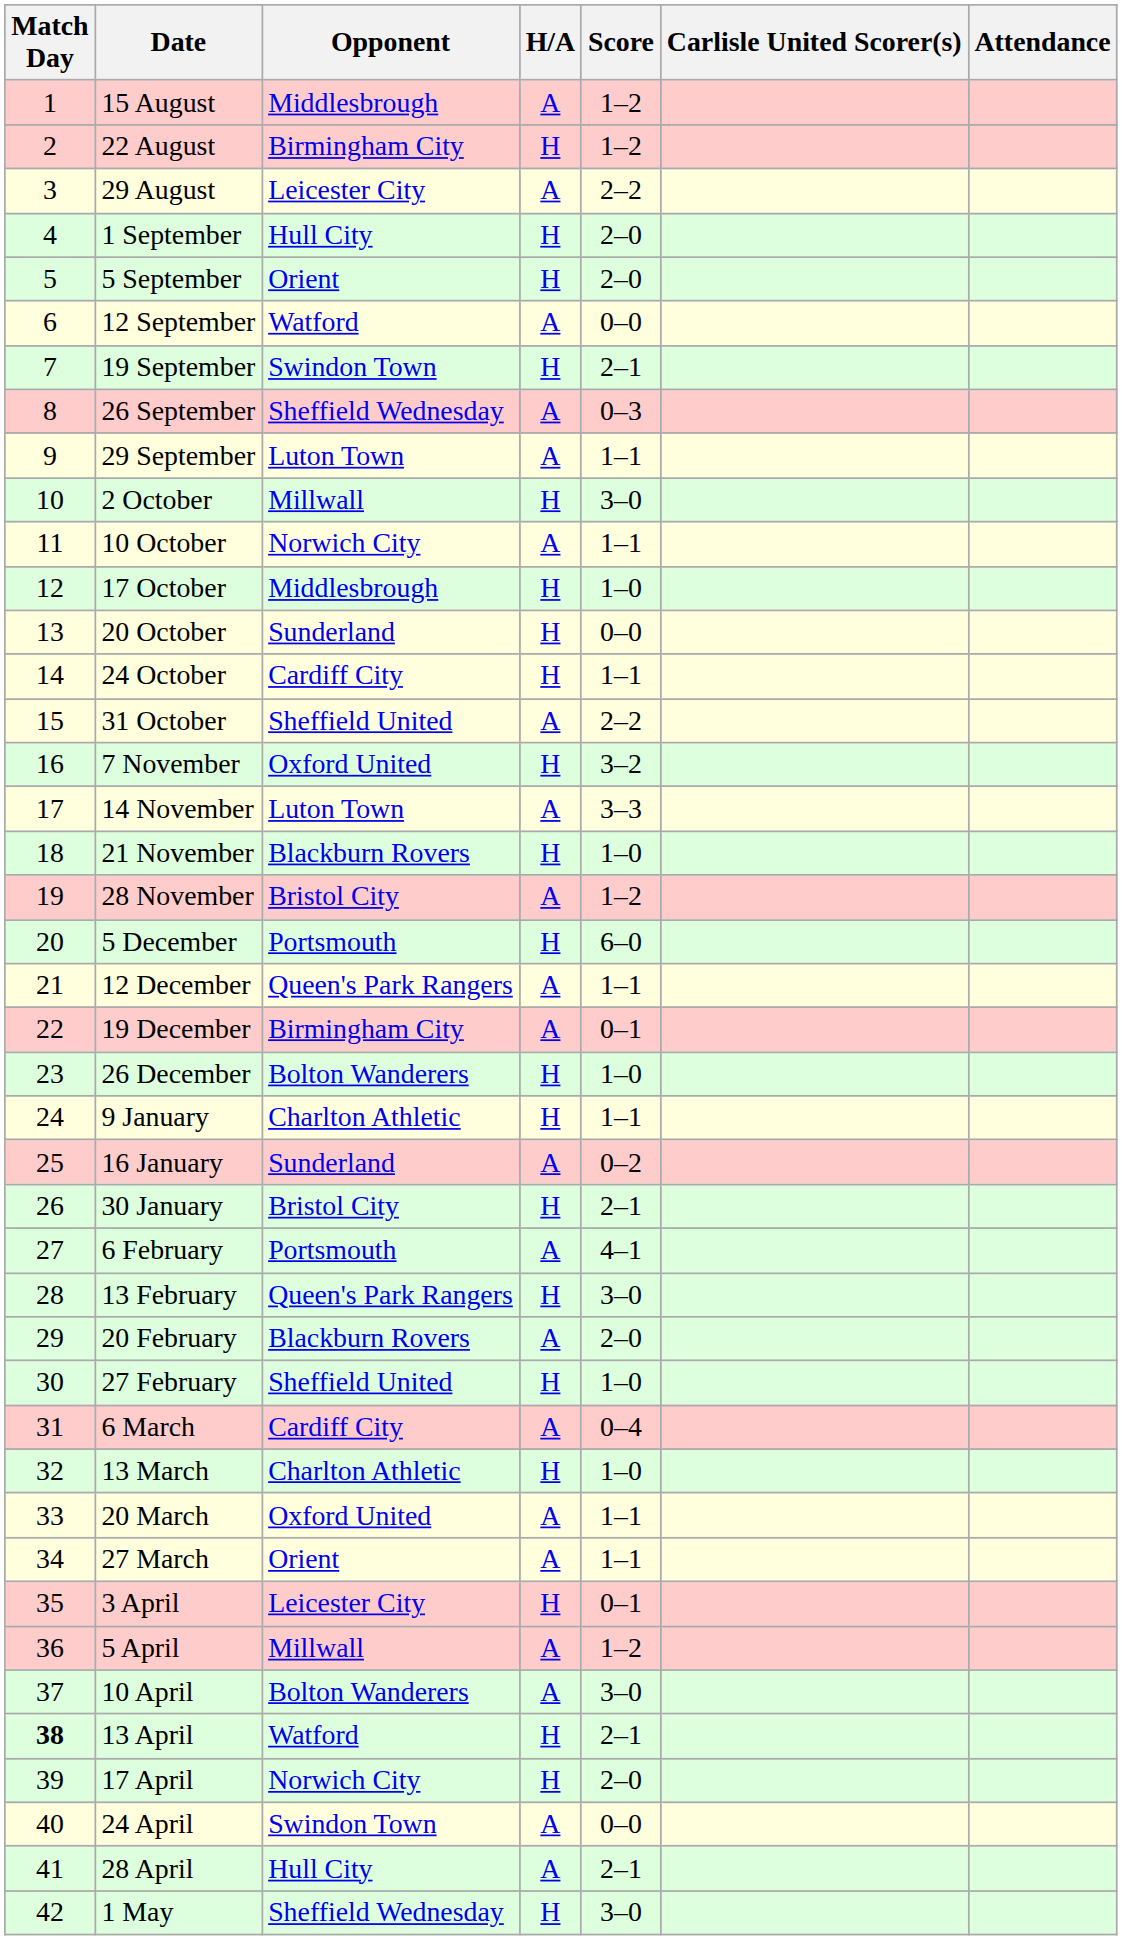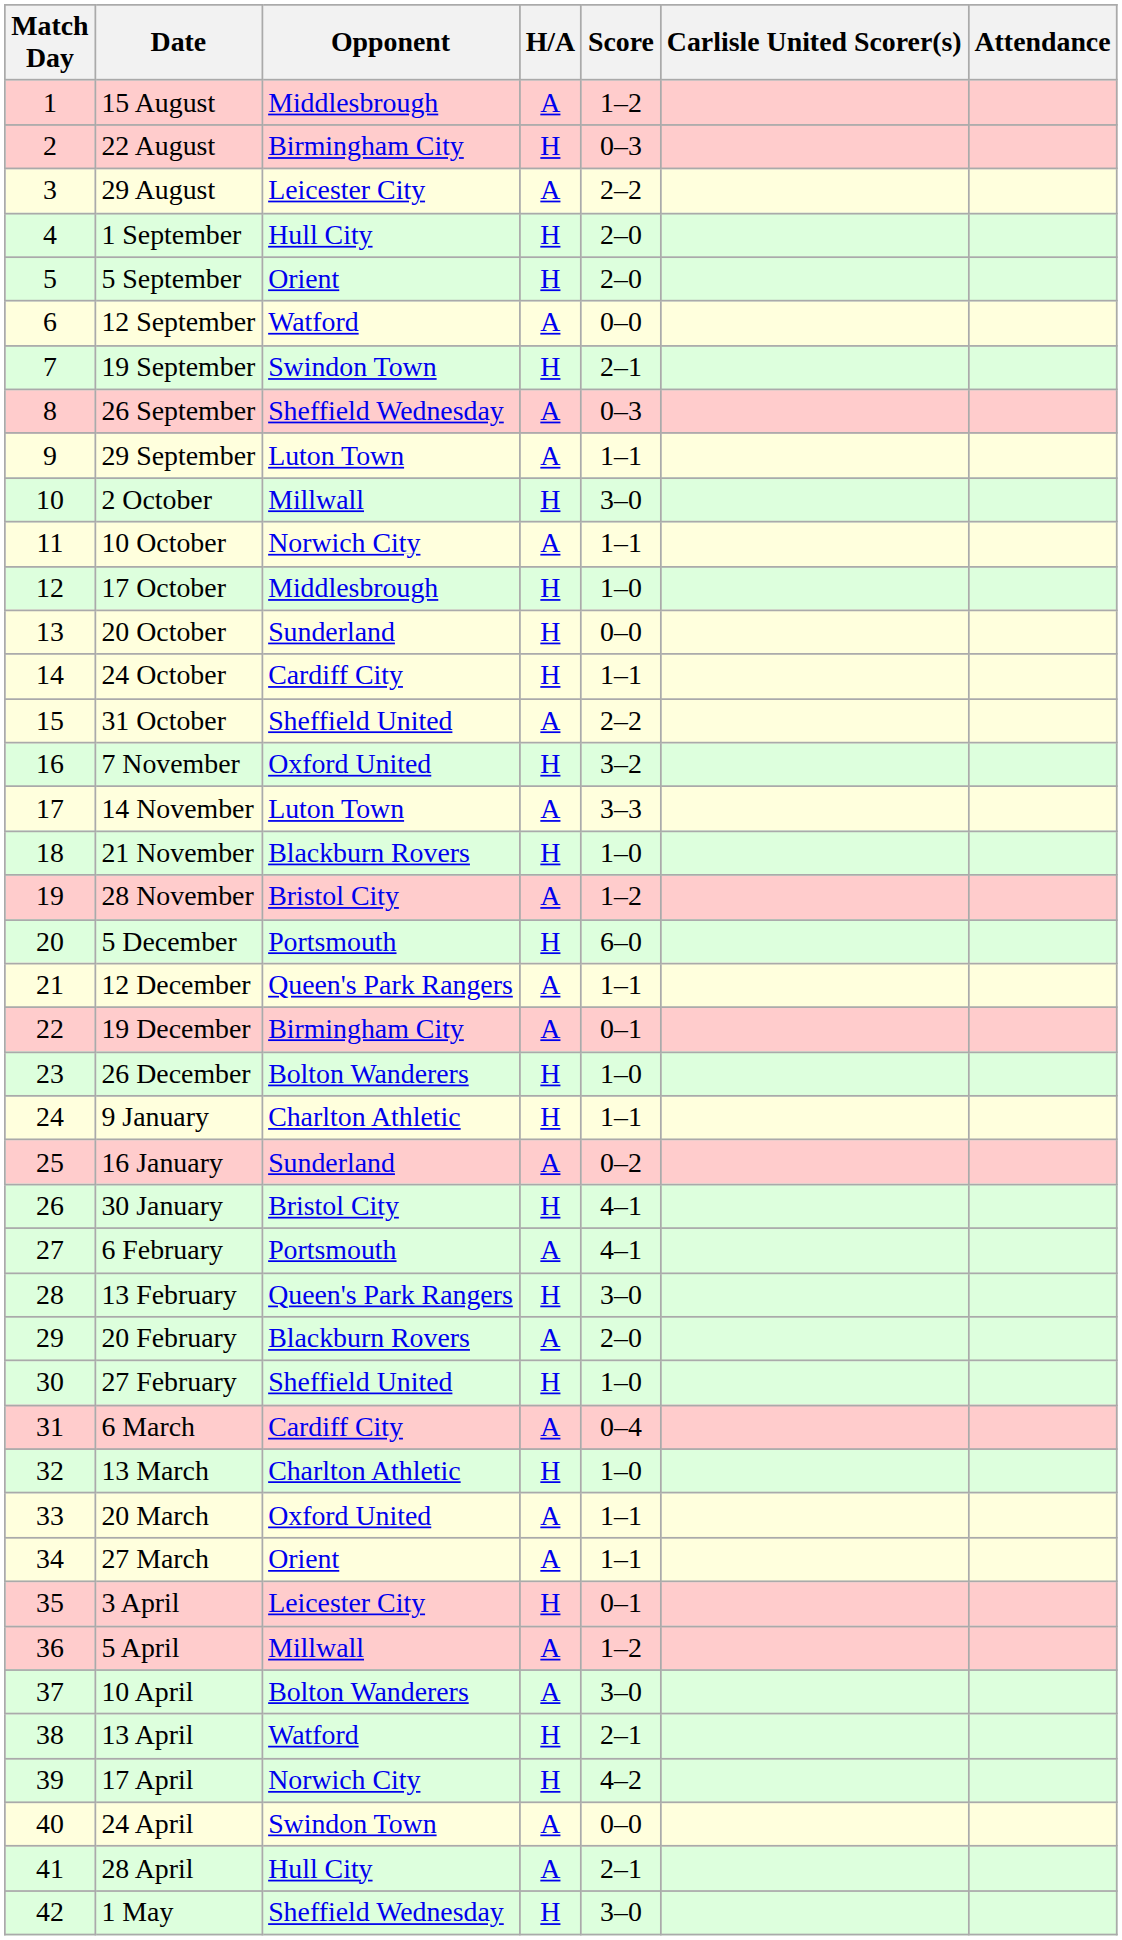 <table class="wikitable" style="text-align:center">
 <tr>
 <th>Match<br> Day</th>
 <th>Date</th>
 <th>Opponent</th>
 <th>H/A</th>
 <th>Score</th>
 <th>Carlisle United Scorer(s)</th>
 <th>Attendance</th>
 </tr>
 <tr bgcolor=#FFCCCC>
 <td>1</td>
 <td align=left>15 August</td>
 <td align=left><a href='#'>Middlesbrough</a></td>
 <td><a href='#'>A</a></td>
 <td>1–2</td>
 <td align=left></td>
 <td></td>
 </tr>
 <tr bgcolor=#FFCCCC>
 <td>2</td>
 <td align=left>22 August</td>
 <td align=left><a href='#'>Birmingham City</a></td>
 <td><a href='#'>H</a></td>
-<td>1–2</td>
+<td>0–3</td>
 <td align=left></td>
 <td></td>
 </tr>
 <tr bgcolor=#ffffdd>
 <td>3</td>
 <td align=left>29 August</td>
 <td align=left><a href='#'>Leicester City</a></td>
 <td><a href='#'>A</a></td>
 <td>2–2</td>
 <td align=left></td>
 <td></td>
 </tr>
 <tr bgcolor=#ddffdd>
 <td>4</td>
 <td align=left>1 September</td>
 <td align=left><a href='#'>Hull City</a></td>
 <td><a href='#'>H</a></td>
 <td>2–0</td>
 <td align=left></td>
 <td></td>
 </tr>
 <tr bgcolor=#ddffdd>
 <td>5</td>
 <td align=left>5 September</td>
 <td align=left><a href='#'>Orient</a></td>
 <td><a href='#'>H</a></td>
 <td>2–0</td>
 <td align=left></td>
 <td></td>
 </tr>
 <tr bgcolor=#ffffdd>
 <td>6</td>
 <td align=left>12 September</td>
 <td align=left><a href='#'>Watford</a></td>
 <td><a href='#'>A</a></td>
 <td>0–0</td>
 <td align=left></td>
 <td></td>
 </tr>
 <tr bgcolor=#ddffdd>
 <td>7</td>
 <td align=left>19 September</td>
 <td align=left><a href='#'>Swindon Town</a></td>
 <td><a href='#'>H</a></td>
 <td>2–1</td>
 <td align=left></td>
 <td></td>
 </tr>
 <tr bgcolor=#FFCCCC>
 <td>8</td>
 <td align=left>26 September</td>
 <td align=left><a href='#'>Sheffield Wednesday</a></td>
 <td><a href='#'>A</a></td>
 <td>0–3</td>
 <td align=left></td>
 <td></td>
 </tr>
 <tr bgcolor=#ffffdd>
 <td>9</td>
 <td align=left>29 September</td>
 <td align=left><a href='#'>Luton Town</a></td>
 <td><a href='#'>A</a></td>
 <td>1–1</td>
 <td align=left></td>
 <td></td>
 </tr>
 <tr bgcolor=#ddffdd>
 <td>10</td>
 <td align=left>2 October</td>
 <td align=left><a href='#'>Millwall</a></td>
 <td><a href='#'>H</a></td>
 <td>3–0</td>
 <td align=left></td>
 <td></td>
 </tr>
 <tr bgcolor=#ffffdd>
 <td>11</td>
 <td align=left>10 October</td>
 <td align=left><a href='#'>Norwich City</a></td>
 <td><a href='#'>A</a></td>
 <td>1–1</td>
 <td align=left></td>
 <td></td>
 </tr>
 <tr bgcolor=#ddffdd>
 <td>12</td>
 <td align=left>17 October</td>
 <td align=left><a href='#'>Middlesbrough</a></td>
 <td><a href='#'>H</a></td>
 <td>1–0</td>
 <td align=left></td>
 <td></td>
 </tr>
 <tr bgcolor=#ffffdd>
 <td>13</td>
 <td align=left>20 October</td>
 <td align=left><a href='#'>Sunderland</a></td>
 <td><a href='#'>H</a></td>
 <td>0–0</td>
 <td align=left></td>
 <td></td>
 </tr>
 <tr bgcolor=#ffffdd>
 <td>14</td>
 <td align=left>24 October</td>
 <td align=left><a href='#'>Cardiff City</a></td>
 <td><a href='#'>H</a></td>
 <td>1–1</td>
 <td align=left></td>
 <td></td>
 </tr>
 <tr bgcolor=#ffffdd>
 <td>15</td>
 <td align=left>31 October</td>
 <td align=left><a href='#'>Sheffield United</a></td>
 <td><a href='#'>A</a></td>
 <td>2–2</td>
 <td align=left></td>
 <td></td>
 </tr>
 <tr bgcolor=#ddffdd>
 <td>16</td>
 <td align=left>7 November</td>
 <td align=left><a href='#'>Oxford United</a></td>
 <td><a href='#'>H</a></td>
 <td>3–2</td>
 <td align=left></td>
 <td></td>
 </tr>
 <tr bgcolor=#ffffdd>
 <td>17</td>
 <td align=left>14 November</td>
 <td align=left><a href='#'>Luton Town</a></td>
 <td><a href='#'>A</a></td>
 <td>3–3</td>
 <td align=left></td>
 <td></td>
 </tr>
 <tr bgcolor=#ddffdd>
 <td>18</td>
 <td align=left>21 November</td>
 <td align=left><a href='#'>Blackburn Rovers</a></td>
 <td><a href='#'>H</a></td>
 <td>1–0</td>
 <td align=left></td>
 <td></td>
 </tr>
 <tr bgcolor=#FFCCCC>
 <td>19</td>
 <td align=left>28 November</td>
 <td align=left><a href='#'>Bristol City</a></td>
 <td><a href='#'>A</a></td>
 <td>1–2</td>
 <td align=left></td>
 <td></td>
 </tr>
 <tr bgcolor=#ddffdd>
 <td>20</td>
 <td align=left>5 December</td>
 <td align=left><a href='#'>Portsmouth</a></td>
 <td><a href='#'>H</a></td>
 <td>6–0</td>
 <td align=left></td>
 <td></td>
 </tr>
 <tr bgcolor=#ffffdd>
 <td>21</td>
 <td align=left>12 December</td>
 <td align=left><a href='#'>Queen's Park Rangers</a></td>
 <td><a href='#'>A</a></td>
 <td>1–1</td>
 <td align=left></td>
 <td></td>
 </tr>
 <tr bgcolor=#FFCCCC>
 <td>22</td>
 <td align=left>19 December</td>
 <td align=left><a href='#'>Birmingham City</a></td>
 <td><a href='#'>A</a></td>
 <td>0–1</td>
 <td align=left></td>
 <td></td>
 </tr>
 <tr bgcolor=#ddffdd>
 <td>23</td>
 <td align=left>26 December</td>
 <td align=left><a href='#'>Bolton Wanderers</a></td>
 <td><a href='#'>H</a></td>
 <td>1–0</td>
 <td align=left></td>
 <td></td>
 </tr>
 <tr bgcolor=#ffffdd>
 <td>24</td>
 <td align=left>9 January</td>
 <td align=left><a href='#'>Charlton Athletic</a></td>
 <td><a href='#'>H</a></td>
 <td>1–1</td>
 <td align=left></td>
 <td></td>
 </tr>
 <tr bgcolor=#FFCCCC>
 <td>25</td>
 <td align=left>16 January</td>
 <td align=left><a href='#'>Sunderland</a></td>
 <td><a href='#'>A</a></td>
 <td>0–2</td>
 <td align=left></td>
 <td></td>
 </tr>
 <tr bgcolor=#ddffdd>
 <td>26</td>
 <td align=left>30 January</td>
 <td align=left><a href='#'>Bristol City</a></td>
 <td><a href='#'>H</a></td>
-<td>2–1</td>
+<td>4–1</td>
 <td align=left></td>
 <td></td>
 </tr>
 <tr bgcolor=#ddffdd>
 <td>27</td>
 <td align=left>6 February</td>
 <td align=left><a href='#'>Portsmouth</a></td>
 <td><a href='#'>A</a></td>
 <td>4–1</td>
 <td align=left></td>
 <td></td>
 </tr>
 <tr bgcolor=#ddffdd>
 <td>28</td>
 <td align=left>13 February</td>
 <td align=left><a href='#'>Queen's Park Rangers</a></td>
 <td><a href='#'>H</a></td>
 <td>3–0</td>
 <td align=left></td>
 <td></td>
 </tr>
 <tr bgcolor=#ddffdd>
 <td>29</td>
 <td align=left>20 February</td>
 <td align=left><a href='#'>Blackburn Rovers</a></td>
 <td><a href='#'>A</a></td>
 <td>2–0</td>
 <td align=left></td>
 <td></td>
 </tr>
 <tr bgcolor=#ddffdd>
 <td>30</td>
 <td align=left>27 February</td>
 <td align=left><a href='#'>Sheffield United</a></td>
 <td><a href='#'>H</a></td>
 <td>1–0</td>
 <td align=left></td>
 <td></td>
 </tr>
 <tr bgcolor=#FFCCCC>
 <td>31</td>
 <td align=left>6 March</td>
 <td align=left><a href='#'>Cardiff City</a></td>
 <td><a href='#'>A</a></td>
 <td>0–4</td>
 <td align=left></td>
 <td></td>
 </tr>
 <tr bgcolor=#ddffdd>
 <td>32</td>
 <td align=left>13 March</td>
 <td align=left><a href='#'>Charlton Athletic</a></td>
 <td><a href='#'>H</a></td>
 <td>1–0</td>
 <td align=left></td>
 <td></td>
 </tr>
 <tr bgcolor=#ffffdd>
 <td>33</td>
 <td align=left>20 March</td>
 <td align=left><a href='#'>Oxford United</a></td>
 <td><a href='#'>A</a></td>
 <td>1–1</td>
 <td align=left></td>
 <td></td>
 </tr>
 <tr bgcolor=#ffffdd>
 <td>34</td>
 <td align=left>27 March</td>
 <td align=left><a href='#'>Orient</a></td>
 <td><a href='#'>A</a></td>
 <td>1–1</td>
 <td align=left></td>
 <td></td>
 </tr>
 <tr bgcolor=#FFCCCC>
 <td>35</td>
 <td align=left>3 April</td>
 <td align=left><a href='#'>Leicester City</a></td>
 <td><a href='#'>H</a></td>
 <td>0–1</td>
 <td align=left></td>
 <td></td>
 </tr>
 <tr bgcolor=#FFCCCC>
 <td>36</td>
 <td align=left>5 April</td>
 <td align=left><a href='#'>Millwall</a></td>
 <td><a href='#'>A</a></td>
 <td>1–2</td>
 <td align=left></td>
 <td></td>
 </tr>
 <tr bgcolor=#ddffdd>
 <td>37</td>
 <td align=left>10 April</td>
 <td align=left><a href='#'>Bolton Wanderers</a></td>
 <td><a href='#'>A</a></td>
 <td>3–0</td>
 <td align=left></td>
 <td></td>
 </tr>
 <tr bgcolor=#ddffdd>
-<td><strong>38</strong></td>
+<td>38</td>
 <td align=left>13 April</td>
 <td align=left><a href='#'>Watford</a></td>
 <td><a href='#'>H</a></td>
 <td>2–1</td>
 <td align=left></td>
 <td></td>
 </tr>
 <tr bgcolor=#ddffdd>
 <td>39</td>
 <td align=left>17 April</td>
 <td align=left><a href='#'>Norwich City</a></td>
 <td><a href='#'>H</a></td>
-<td>2–0</td>
+<td>4–2</td>
 <td align=left></td>
 <td></td>
 </tr>
 <tr bgcolor=#ffffdd>
 <td>40</td>
 <td align=left>24 April</td>
 <td align=left><a href='#'>Swindon Town</a></td>
 <td><a href='#'>A</a></td>
 <td>0–0</td>
 <td align=left></td>
 <td></td>
 </tr>
 <tr bgcolor=#ddffdd>
 <td>41</td>
 <td align=left>28 April</td>
 <td align=left><a href='#'>Hull City</a></td>
 <td><a href='#'>A</a></td>
 <td>2–1</td>
 <td align=left></td>
 <td></td>
 </tr>
 <tr bgcolor=#ddffdd>
 <td>42</td>
 <td align=left>1 May</td>
 <td align=left><a href='#'>Sheffield Wednesday</a></td>
 <td><a href='#'>H</a></td>
 <td>3–0</td>
 <td align=left></td>
 <td></td>
 </tr>
 </table>
